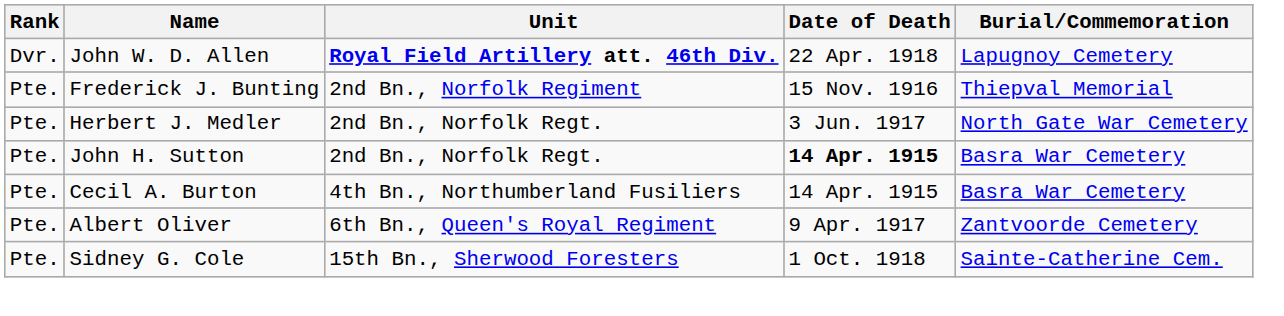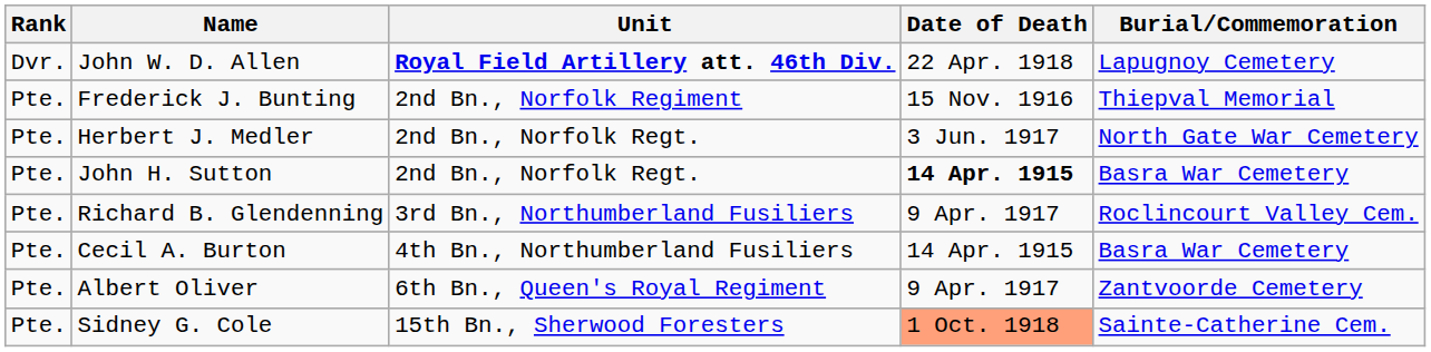 <table class="wikitable">
 <tr>
 <th>Rank</th>
 <th>Name</th>
 <th>Unit</th>
 <th>Date of Death</th>
 <th>Burial/Commemoration</th>
 </tr>
 <tr>
 <td>Dvr.</td>
 <td>John W. D. Allen</td>
 <td><strong><a href='#'>Royal Field Artillery</a> att. <a href='#'>46th Div.</a></strong></td>
 <td>22 Apr. 1918</td>
 <td><a href='#'>Lapugnoy Cemetery</a></td>
 </tr>
 <tr>
 <td>Pte.</td>
 <td>Frederick J. Bunting</td>
 <td>2nd Bn., <a href='#'>Norfolk Regiment</a></td>
 <td>15 Nov. 1916</td>
 <td><a href='#'>Thiepval Memorial</a></td>
 </tr>
 <tr>
 <td>Pte.</td>
 <td>Herbert J. Medler</td>
 <td>2nd Bn., Norfolk Regt.</td>
 <td>3 Jun. 1917</td>
 <td><a href='#'>North Gate War Cemetery</a></td>
 </tr>
 <tr>
 <td>Pte.</td>
 <td>John H. Sutton</td>
 <td>2nd Bn., Norfolk Regt.</td>
 <td><strong>14 Apr. 1915</strong></td>
 <td><a href='#'>Basra War Cemetery</a></td>
 </tr>
 <tr>
 <td>Pte.</td>
+<td>Richard B. Glendenning</td>
+<td>3rd Bn., <a href='#'>Northumberland Fusiliers</a></td>
+<td>9 Apr. 1917</td>
+<td><a href='#'>Roclincourt Valley Cem.</a></td>
+</tr>
+<tr>
+<td>Pte.</td>
 <td>Cecil A. Burton</td>
 <td>4th Bn., Northumberland Fusiliers</td>
 <td>14 Apr. 1915</td>
 <td><a href='#'>Basra War Cemetery</a></td>
 </tr>
 <tr>
 <td>Pte.</td>
 <td>Albert Oliver</td>
 <td>6th Bn., <a href='#'>Queen's Royal Regiment</a></td>
 <td>9 Apr. 1917</td>
 <td><a href='#'>Zantvoorde Cemetery</a></td>
 </tr>
 <tr>
 <td>Pte.</td>
 <td>Sidney G. Cole</td>
 <td>15th Bn., <a href='#'>Sherwood Foresters</a></td>
-<td>1 Oct. 1918</td>
+<td style="background: lightsalmon;">1 Oct. 1918</td>
 <td><a href='#'>Sainte-Catherine Cem.</a></td>
 </tr>
 </table>
